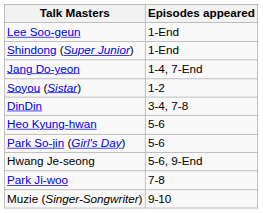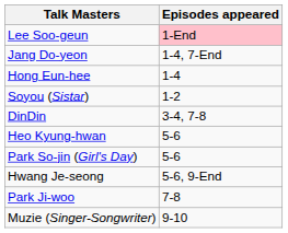 <table class="wikitable">
 <tr>
 <th>Talk Masters</th>
 <th>Episodes appeared</th>
 </tr>
 <tr>
 <td><a href='#'>Lee Soo-geun</a></td>
-<td>1-End</td>
-</tr>
-<tr>
-<td><a href='#'>Shindong</a> (<em><a href='#'>Super Junior</a></em>)</td>
-<td>1-End</td>
+<td style="background: pink;">1-End</td>
 </tr>
 <tr>
 <td><a href='#'>Jang Do-yeon</a></td>
 <td>1-4, 7-End</td>
+</tr>
+<tr>
+<td><a href='#'>Hong Eun-hee</a></td>
+<td>1-4</td>
 </tr>
 <tr>
 <td><a href='#'>Soyou</a> (<em><a href='#'>Sistar</a></em>)</td>
 <td>1-2</td>
 </tr>
 <tr>
 <td><a href='#'>DinDin</a></td>
 <td>3-4, 7-8</td>
 </tr>
 <tr>
 <td><a href='#'>Heo Kyung-hwan</a></td>
 <td>5-6</td>
 </tr>
 <tr>
 <td><a href='#'>Park So-jin</a> (<em><a href='#'>Girl's Day</a></em>)</td>
 <td>5-6</td>
 </tr>
 <tr>
 <td>Hwang Je-seong</td>
 <td>5-6, 9-End</td>
 </tr>
 <tr>
 <td><a href='#'>Park Ji-woo</a></td>
 <td>7-8</td>
 </tr>
 <tr>
 <td>Muzie (<em>Singer-Songwriter</em>)</td>
 <td>9-10</td>
 </tr>
 </table>
